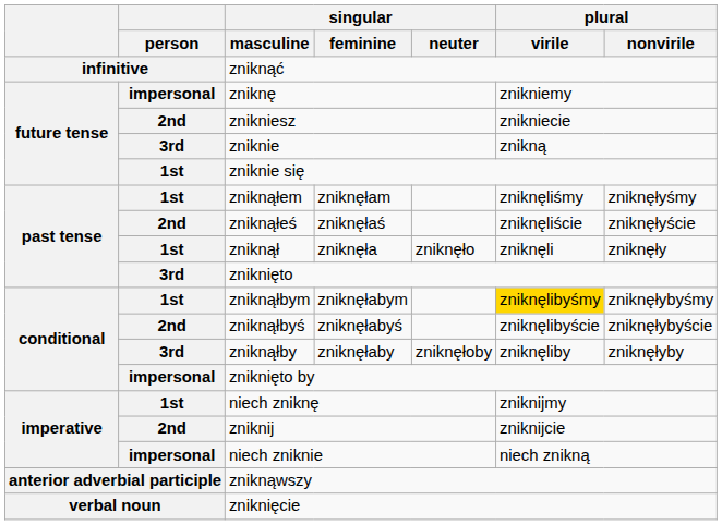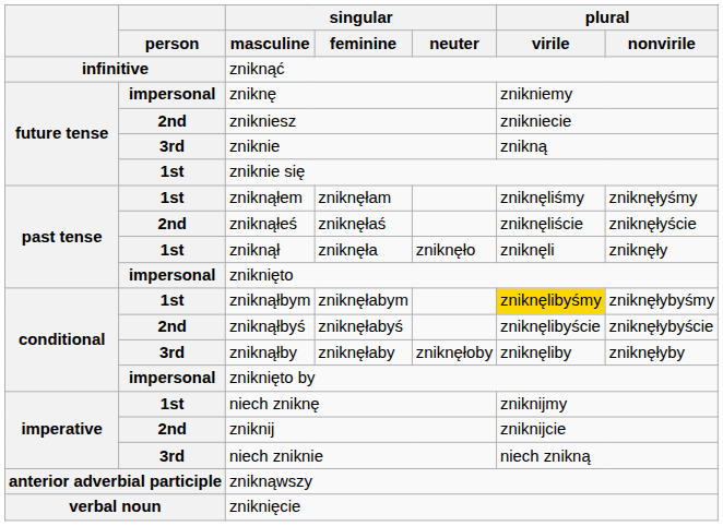 <table class="wikitable mw-collapsible mw-collapsed">
 <tr>
 <th rowspan="2"></th>
 <th></th>
 <th colspan="3">singular</th>
 <th colspan="2">plural</th>
 </tr>
 <tr>
 <th>person</th>
 <th>masculine</th>
 <th>feminine</th>
 <th>neuter</th>
 <th>virile</th>
 <th>nonvirile</th>
 </tr>
 <tr>
 <th colspan="2">infinitive</th>
 <td colspan="5">zniknąć</td>
 </tr>
 <tr>
 <th rowspan="4">future tense</th>
 <th>impersonal</th>
 <td colspan="3">zniknę</td>
 <td colspan="2">znikniemy</td>
 </tr>
 <tr>
 <th>2nd</th>
 <td colspan="3">znikniesz</td>
 <td colspan="2">znikniecie</td>
 </tr>
 <tr>
 <th>3rd</th>
 <td colspan="3">zniknie</td>
 <td colspan="2">znikną</td>
 </tr>
 <tr>
 <th>1st</th>
 <td colspan="5">zniknie się</td>
 </tr>
 <tr>
 <th rowspan="4">past tense</th>
 <th>1st</th>
 <td>zniknąłem</td>
 <td>zniknęłam</td>
 <td></td>
 <td>zniknęliśmy</td>
 <td>zniknęłyśmy</td>
 </tr>
 <tr>
 <th>2nd</th>
 <td>zniknąłeś</td>
 <td>zniknęłaś</td>
 <td></td>
 <td>zniknęliście</td>
 <td>zniknęłyście</td>
 </tr>
 <tr>
 <th>1st</th>
 <td>zniknął</td>
 <td>zniknęła</td>
 <td>zniknęło</td>
 <td>zniknęli</td>
 <td>zniknęły</td>
 </tr>
 <tr>
-<th>3rd</th>
+<th>impersonal</th>
 <td colspan="5">zniknięto</td>
 </tr>
 <tr>
 <th rowspan="4">conditional</th>
 <th>1st</th>
 <td>zniknąłbym</td>
 <td>zniknęłabym</td>
 <td></td>
 <td style="background: gold;">zniknęlibyśmy</td>
 <td>zniknęłybyśmy</td>
 </tr>
 <tr>
 <th>2nd</th>
 <td>zniknąłbyś</td>
 <td>zniknęłabyś</td>
 <td></td>
 <td>zniknęlibyście</td>
 <td>zniknęłybyście</td>
 </tr>
 <tr>
 <th>3rd</th>
 <td>zniknąłby</td>
 <td>zniknęłaby</td>
 <td>zniknęłoby</td>
 <td>zniknęliby</td>
 <td>zniknęłyby</td>
 </tr>
 <tr>
 <th>impersonal</th>
 <td colspan="5">zniknięto by</td>
 </tr>
 <tr>
 <th rowspan="3">imperative</th>
 <th>1st</th>
 <td colspan="3">niech zniknę</td>
 <td colspan="2">zniknijmy</td>
 </tr>
 <tr>
 <th>2nd</th>
 <td colspan="3">zniknij</td>
 <td colspan="2">zniknijcie</td>
 </tr>
 <tr>
-<th>impersonal</th>
+<th>3rd</th>
 <td colspan="3">niech zniknie</td>
 <td colspan="2">niech znikną</td>
 </tr>
 <tr>
 <th colspan="2">anterior adverbial participle</th>
 <td colspan="5">zniknąwszy</td>
 </tr>
 <tr>
 <th colspan="2">verbal noun</th>
 <td colspan="5">zniknięcie</td>
 </tr>
 </table>
